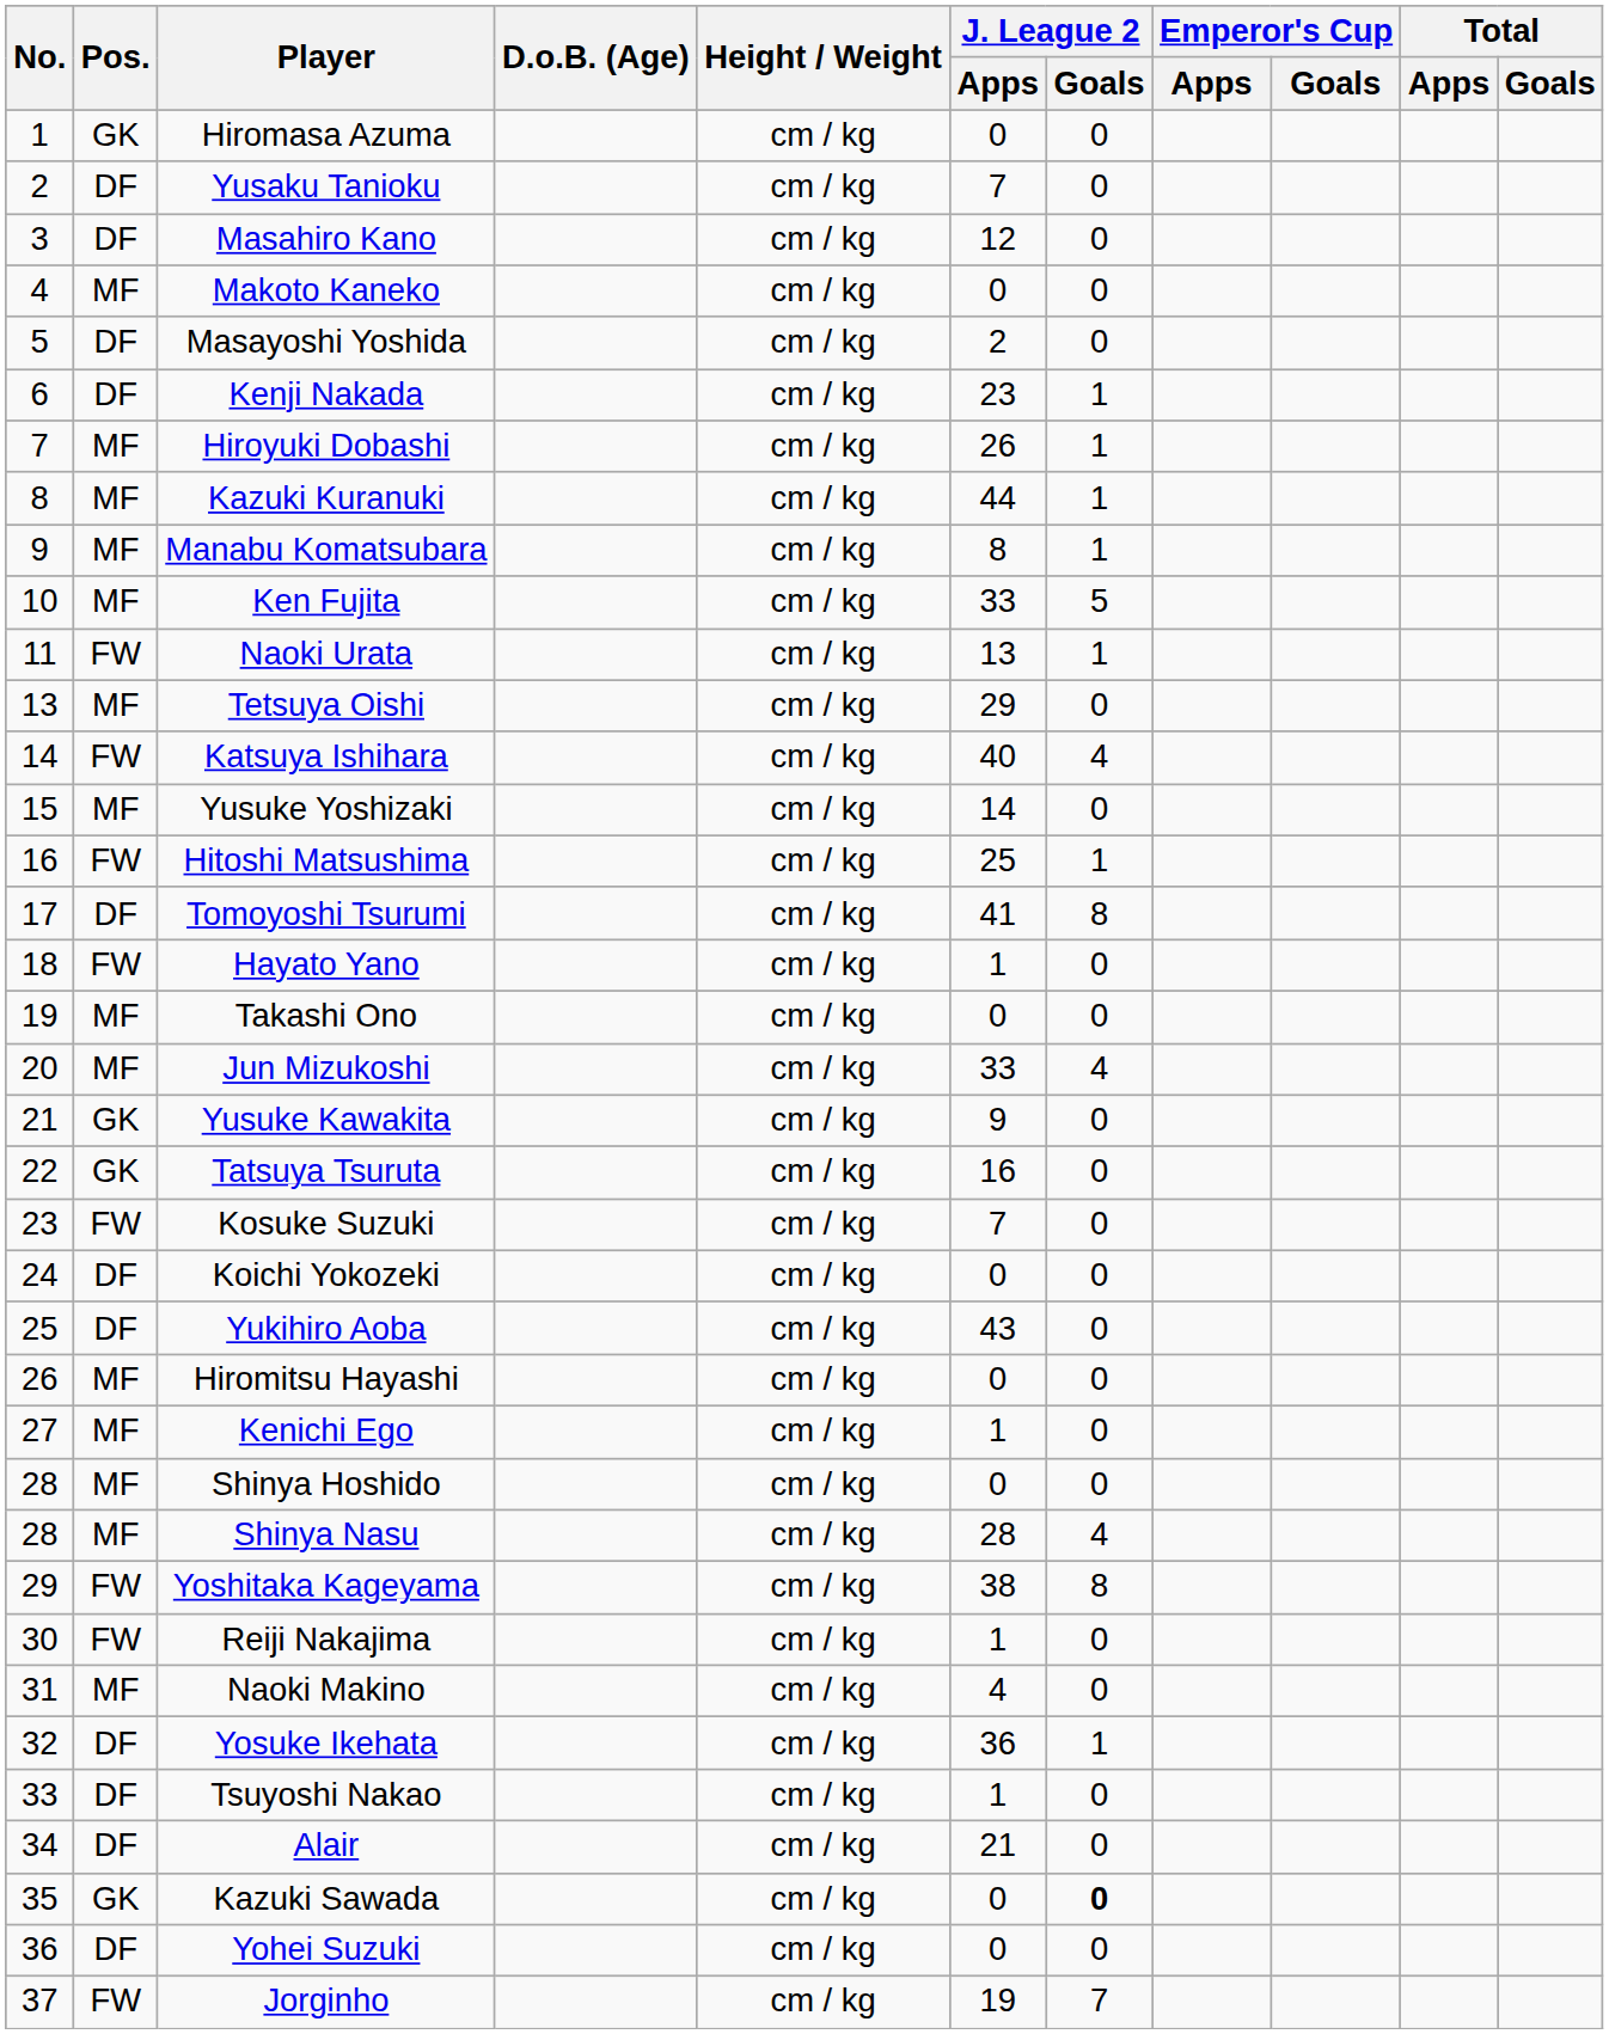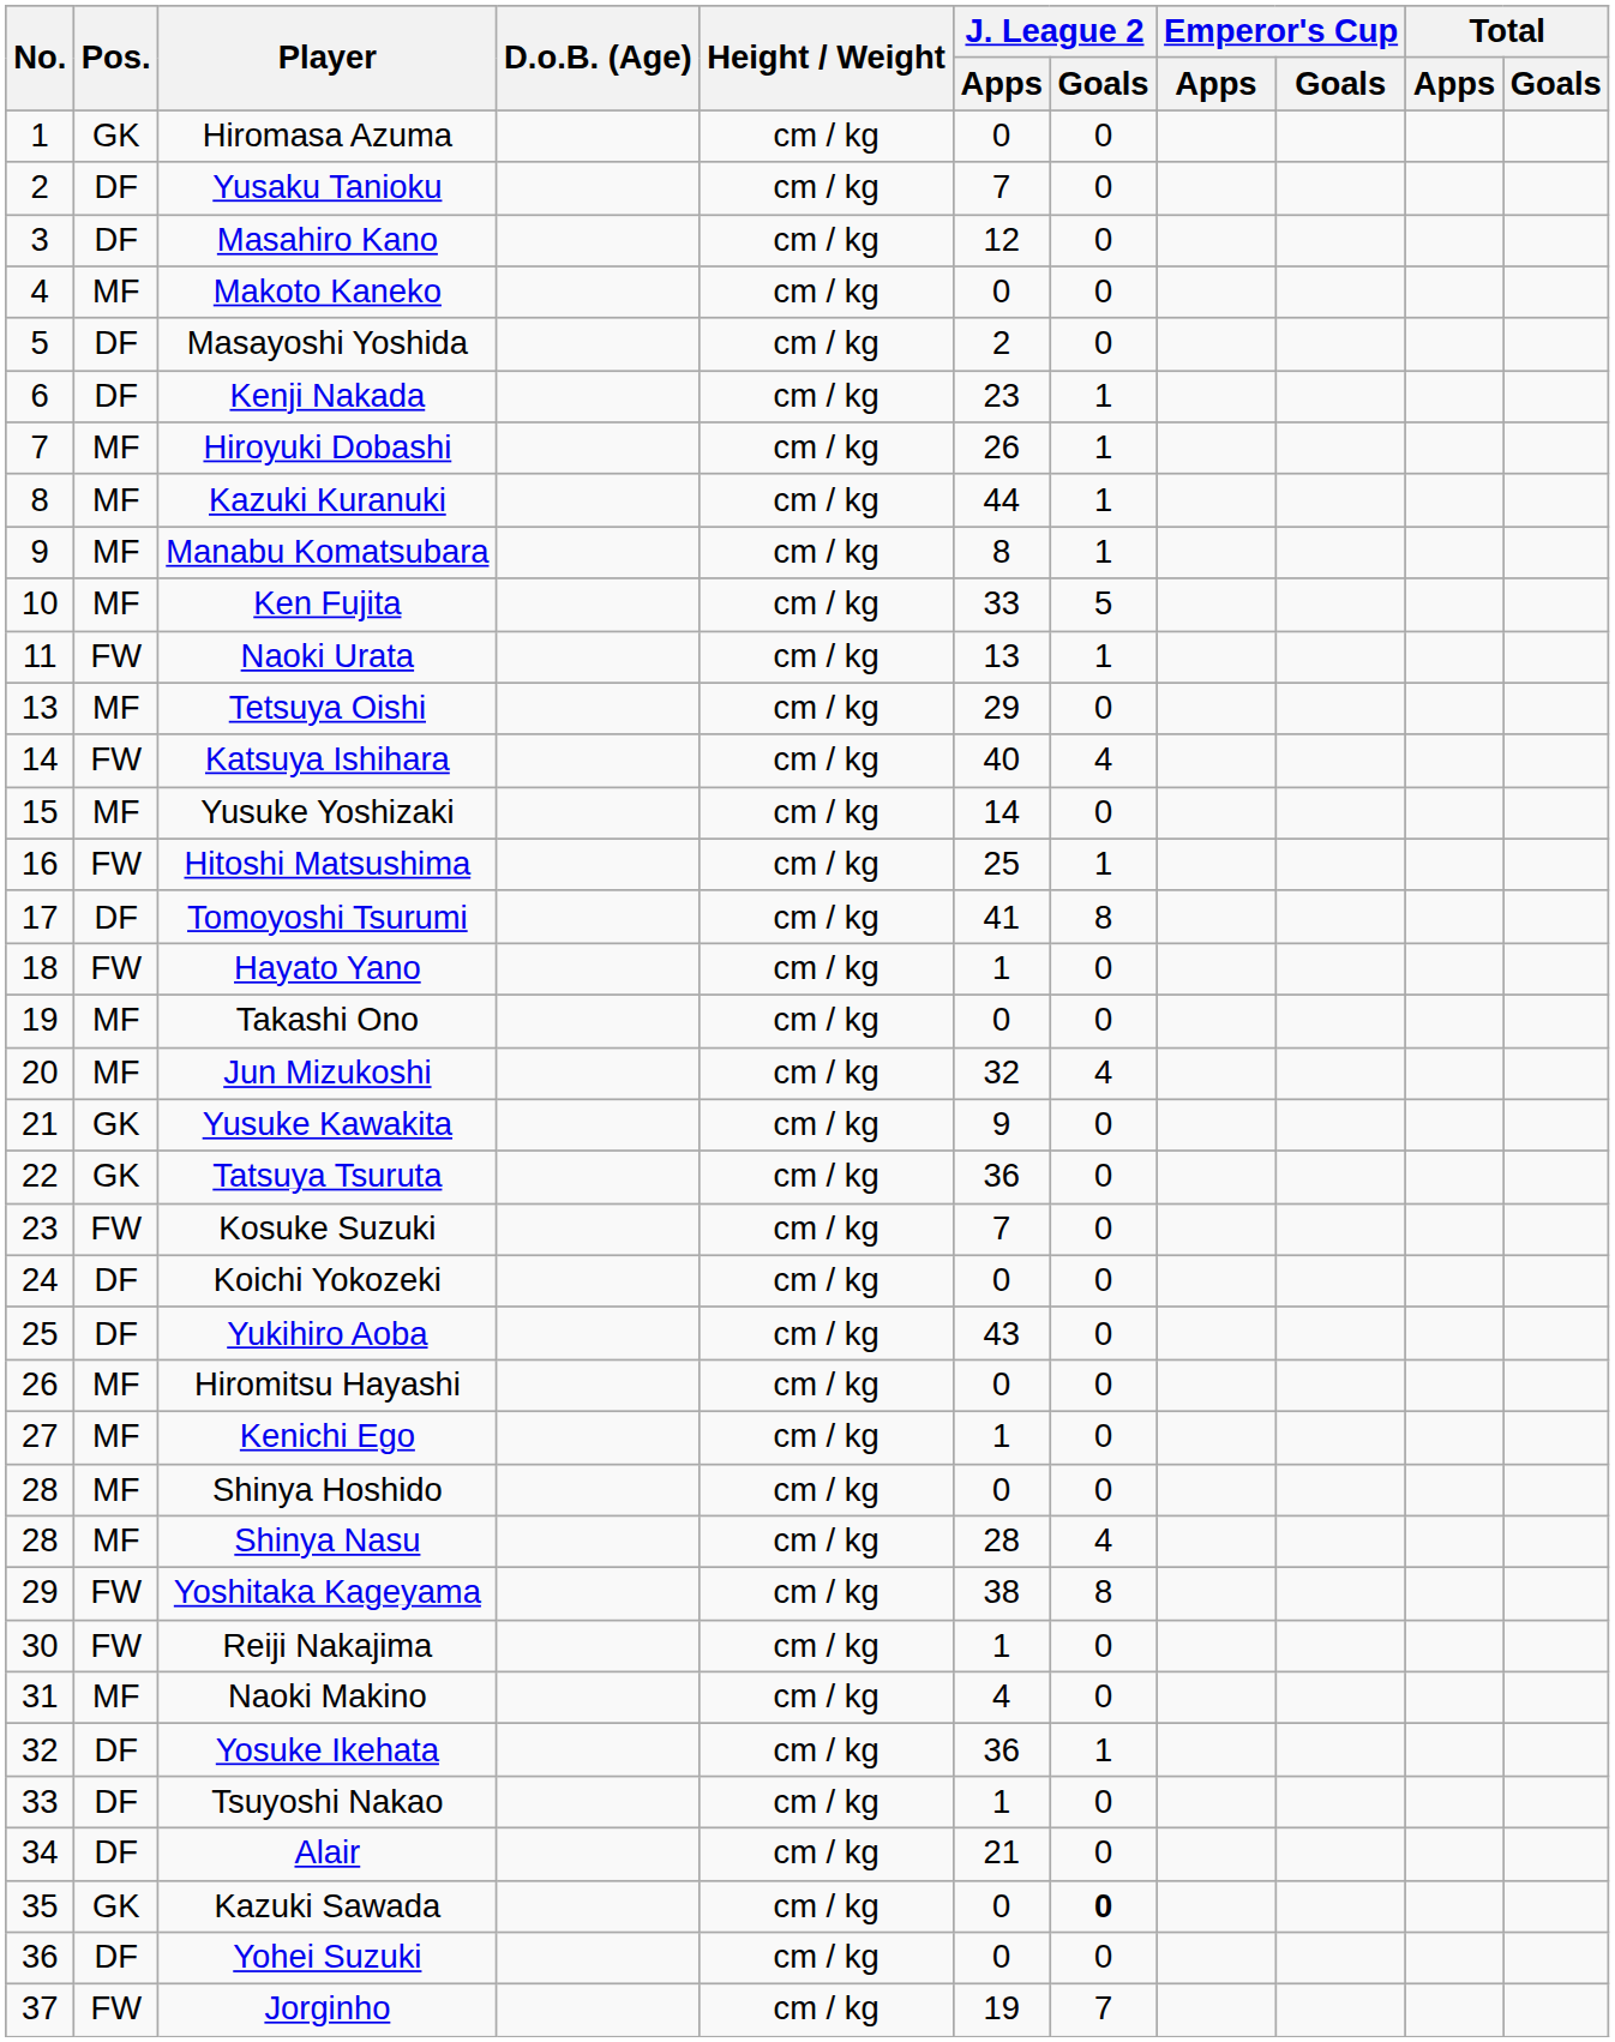 <table class="wikitable" style="text-align:center;">
 <tr>
 <th rowspan="2">No.</th>
 <th rowspan="2">Pos.</th>
 <th rowspan="2">Player</th>
 <th rowspan="2">D.o.B. (Age)</th>
 <th rowspan="2">Height / Weight</th>
 <th colspan="2"><a href='#'>J. League 2</a></th>
 <th colspan="2"><a href='#'>Emperor's Cup</a></th>
 <th colspan="2">Total</th>
 </tr>
 <tr>
 <th>Apps</th>
 <th>Goals</th>
 <th>Apps</th>
 <th>Goals</th>
 <th>Apps</th>
 <th>Goals</th>
 </tr>
 <tr>
 <td>1</td>
 <td>GK</td>
 <td>Hiromasa Azuma</td>
 <td></td>
 <td>cm / kg</td>
 <td>0</td>
 <td>0</td>
 <td></td>
 <td></td>
 <td></td>
 <td></td>
 </tr>
 <tr>
 <td>2</td>
 <td>DF</td>
 <td><a href='#'>Yusaku Tanioku</a></td>
 <td></td>
 <td>cm / kg</td>
 <td>7</td>
 <td>0</td>
 <td></td>
 <td></td>
 <td></td>
 <td></td>
 </tr>
 <tr>
 <td>3</td>
 <td>DF</td>
 <td><a href='#'>Masahiro Kano</a></td>
 <td></td>
 <td>cm / kg</td>
 <td>12</td>
 <td>0</td>
 <td></td>
 <td></td>
 <td></td>
 <td></td>
 </tr>
 <tr>
 <td>4</td>
 <td>MF</td>
 <td><a href='#'>Makoto Kaneko</a></td>
 <td></td>
 <td>cm / kg</td>
 <td>0</td>
 <td>0</td>
 <td></td>
 <td></td>
 <td></td>
 <td></td>
 </tr>
 <tr>
 <td>5</td>
 <td>DF</td>
 <td>Masayoshi Yoshida</td>
 <td></td>
 <td>cm / kg</td>
 <td>2</td>
 <td>0</td>
 <td></td>
 <td></td>
 <td></td>
 <td></td>
 </tr>
 <tr>
 <td>6</td>
 <td>DF</td>
 <td><a href='#'>Kenji Nakada</a></td>
 <td></td>
 <td>cm / kg</td>
 <td>23</td>
 <td>1</td>
 <td></td>
 <td></td>
 <td></td>
 <td></td>
 </tr>
 <tr>
 <td>7</td>
 <td>MF</td>
 <td><a href='#'>Hiroyuki Dobashi</a></td>
 <td></td>
 <td>cm / kg</td>
 <td>26</td>
 <td>1</td>
 <td></td>
 <td></td>
 <td></td>
 <td></td>
 </tr>
 <tr>
 <td>8</td>
 <td>MF</td>
 <td><a href='#'>Kazuki Kuranuki</a></td>
 <td></td>
 <td>cm / kg</td>
 <td>44</td>
 <td>1</td>
 <td></td>
 <td></td>
 <td></td>
 <td></td>
 </tr>
 <tr>
 <td>9</td>
 <td>MF</td>
 <td><a href='#'>Manabu Komatsubara</a></td>
 <td></td>
 <td>cm / kg</td>
 <td>8</td>
 <td>1</td>
 <td></td>
 <td></td>
 <td></td>
 <td></td>
 </tr>
 <tr>
 <td>10</td>
 <td>MF</td>
 <td><a href='#'>Ken Fujita</a></td>
 <td></td>
 <td>cm / kg</td>
 <td>33</td>
 <td>5</td>
 <td></td>
 <td></td>
 <td></td>
 <td></td>
 </tr>
 <tr>
 <td>11</td>
 <td>FW</td>
 <td><a href='#'>Naoki Urata</a></td>
 <td></td>
 <td>cm / kg</td>
 <td>13</td>
 <td>1</td>
 <td></td>
 <td></td>
 <td></td>
 <td></td>
 </tr>
 <tr>
 <td>13</td>
 <td>MF</td>
 <td><a href='#'>Tetsuya Oishi</a></td>
 <td></td>
 <td>cm / kg</td>
 <td>29</td>
 <td>0</td>
 <td></td>
 <td></td>
 <td></td>
 <td></td>
 </tr>
 <tr>
 <td>14</td>
 <td>FW</td>
 <td><a href='#'>Katsuya Ishihara</a></td>
 <td></td>
 <td>cm / kg</td>
 <td>40</td>
 <td>4</td>
 <td></td>
 <td></td>
 <td></td>
 <td></td>
 </tr>
 <tr>
 <td>15</td>
 <td>MF</td>
 <td>Yusuke Yoshizaki</td>
 <td></td>
 <td>cm / kg</td>
 <td>14</td>
 <td>0</td>
 <td></td>
 <td></td>
 <td></td>
 <td></td>
 </tr>
 <tr>
 <td>16</td>
 <td>FW</td>
 <td><a href='#'>Hitoshi Matsushima</a></td>
 <td></td>
 <td>cm / kg</td>
 <td>25</td>
 <td>1</td>
 <td></td>
 <td></td>
 <td></td>
 <td></td>
 </tr>
 <tr>
 <td>17</td>
 <td>DF</td>
 <td><a href='#'>Tomoyoshi Tsurumi</a></td>
 <td></td>
 <td>cm / kg</td>
 <td>41</td>
 <td>8</td>
 <td></td>
 <td></td>
 <td></td>
 <td></td>
 </tr>
 <tr>
 <td>18</td>
 <td>FW</td>
 <td><a href='#'>Hayato Yano</a></td>
 <td></td>
 <td>cm / kg</td>
 <td>1</td>
 <td>0</td>
 <td></td>
 <td></td>
 <td></td>
 <td></td>
 </tr>
 <tr>
 <td>19</td>
 <td>MF</td>
 <td>Takashi Ono</td>
 <td></td>
 <td>cm / kg</td>
 <td>0</td>
 <td>0</td>
 <td></td>
 <td></td>
 <td></td>
 <td></td>
 </tr>
 <tr>
 <td>20</td>
 <td>MF</td>
 <td><a href='#'>Jun Mizukoshi</a></td>
 <td></td>
 <td>cm / kg</td>
-<td>33</td>
+<td>32</td>
 <td>4</td>
 <td></td>
 <td></td>
 <td></td>
 <td></td>
 </tr>
 <tr>
 <td>21</td>
 <td>GK</td>
 <td><a href='#'>Yusuke Kawakita</a></td>
 <td></td>
 <td>cm / kg</td>
 <td>9</td>
 <td>0</td>
 <td></td>
 <td></td>
 <td></td>
 <td></td>
 </tr>
 <tr>
 <td>22</td>
 <td>GK</td>
 <td><a href='#'>Tatsuya Tsuruta</a></td>
 <td></td>
 <td>cm / kg</td>
-<td>16</td>
+<td>36</td>
 <td>0</td>
 <td></td>
 <td></td>
 <td></td>
 <td></td>
 </tr>
 <tr>
 <td>23</td>
 <td>FW</td>
 <td>Kosuke Suzuki</td>
 <td></td>
 <td>cm / kg</td>
 <td>7</td>
 <td>0</td>
 <td></td>
 <td></td>
 <td></td>
 <td></td>
 </tr>
 <tr>
 <td>24</td>
 <td>DF</td>
 <td>Koichi Yokozeki</td>
 <td></td>
 <td>cm / kg</td>
 <td>0</td>
 <td>0</td>
 <td></td>
 <td></td>
 <td></td>
 <td></td>
 </tr>
 <tr>
 <td>25</td>
 <td>DF</td>
 <td><a href='#'>Yukihiro Aoba</a></td>
 <td></td>
 <td>cm / kg</td>
 <td>43</td>
 <td>0</td>
 <td></td>
 <td></td>
 <td></td>
 <td></td>
 </tr>
 <tr>
 <td>26</td>
 <td>MF</td>
 <td>Hiromitsu Hayashi</td>
 <td></td>
 <td>cm / kg</td>
 <td>0</td>
 <td>0</td>
 <td></td>
 <td></td>
 <td></td>
 <td></td>
 </tr>
 <tr>
 <td>27</td>
 <td>MF</td>
 <td><a href='#'>Kenichi Ego</a></td>
 <td></td>
 <td>cm / kg</td>
 <td>1</td>
 <td>0</td>
 <td></td>
 <td></td>
 <td></td>
 <td></td>
 </tr>
 <tr>
 <td>28</td>
 <td>MF</td>
 <td>Shinya Hoshido</td>
 <td></td>
 <td>cm / kg</td>
 <td>0</td>
 <td>0</td>
 <td></td>
 <td></td>
 <td></td>
 <td></td>
 </tr>
 <tr>
 <td>28</td>
 <td>MF</td>
 <td><a href='#'>Shinya Nasu</a></td>
 <td></td>
 <td>cm / kg</td>
 <td>28</td>
 <td>4</td>
 <td></td>
 <td></td>
 <td></td>
 <td></td>
 </tr>
 <tr>
 <td>29</td>
 <td>FW</td>
 <td><a href='#'>Yoshitaka Kageyama</a></td>
 <td></td>
 <td>cm / kg</td>
 <td>38</td>
 <td>8</td>
 <td></td>
 <td></td>
 <td></td>
 <td></td>
 </tr>
 <tr>
 <td>30</td>
 <td>FW</td>
 <td>Reiji Nakajima</td>
 <td></td>
 <td>cm / kg</td>
 <td>1</td>
 <td>0</td>
 <td></td>
 <td></td>
 <td></td>
 <td></td>
 </tr>
 <tr>
 <td>31</td>
 <td>MF</td>
 <td>Naoki Makino</td>
 <td></td>
 <td>cm / kg</td>
 <td>4</td>
 <td>0</td>
 <td></td>
 <td></td>
 <td></td>
 <td></td>
 </tr>
 <tr>
 <td>32</td>
 <td>DF</td>
 <td><a href='#'>Yosuke Ikehata</a></td>
 <td></td>
 <td>cm / kg</td>
 <td>36</td>
 <td>1</td>
 <td></td>
 <td></td>
 <td></td>
 <td></td>
 </tr>
 <tr>
 <td>33</td>
 <td>DF</td>
 <td>Tsuyoshi Nakao</td>
 <td></td>
 <td>cm / kg</td>
 <td>1</td>
 <td>0</td>
 <td></td>
 <td></td>
 <td></td>
 <td></td>
 </tr>
 <tr>
 <td>34</td>
 <td>DF</td>
 <td><a href='#'>Alair</a></td>
 <td></td>
 <td>cm / kg</td>
 <td>21</td>
 <td>0</td>
 <td></td>
 <td></td>
 <td></td>
 <td></td>
 </tr>
 <tr>
 <td>35</td>
 <td>GK</td>
 <td>Kazuki Sawada</td>
 <td></td>
 <td>cm / kg</td>
 <td>0</td>
 <td><strong>0</strong></td>
 <td></td>
 <td></td>
 <td></td>
 <td></td>
 </tr>
 <tr>
 <td>36</td>
 <td>DF</td>
 <td><a href='#'>Yohei Suzuki</a></td>
 <td></td>
 <td>cm / kg</td>
 <td>0</td>
 <td>0</td>
 <td></td>
 <td></td>
 <td></td>
 <td></td>
 </tr>
 <tr>
 <td>37</td>
 <td>FW</td>
 <td><a href='#'>Jorginho</a></td>
 <td></td>
 <td>cm / kg</td>
 <td>19</td>
 <td>7</td>
 <td></td>
 <td></td>
 <td></td>
 <td></td>
 </tr>
 </table>
